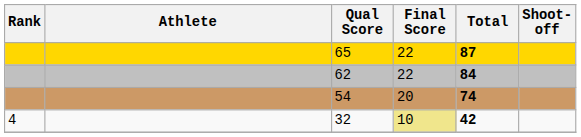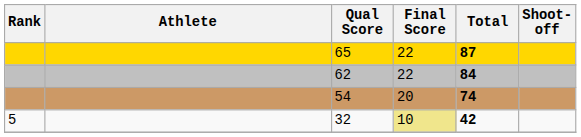 <table class="wikitable" style="font-size:95%" style="width:35em;" style="text-align:center">
 <tr>
 <th>Rank</th>
 <th width=250>Athlete</th>
 <th width=50>Qual Score</th>
 <th width=50>Final Score</th>
 <th width=50>Total</th>
 <th width=40>Shoot-off</th>
 </tr>
 <tr bgcolor=gold>
 <td></td>
 <td align=left></td>
 <td>65</td>
 <td>22</td>
 <td><strong>87</strong></td>
 <td></td>
 </tr>
 <tr bgcolor=silver>
 <td></td>
 <td align=left></td>
 <td>62</td>
 <td>22</td>
 <td><strong>84</strong></td>
 <td></td>
 </tr>
 <tr bgcolor=cc9966>
 <td></td>
 <td align=left></td>
 <td>54</td>
 <td>20</td>
 <td><strong>74</strong></td>
 <td></td>
 </tr>
 <tr>
-<td>4</td>
+<td>5</td>
 <td align=left></td>
 <td>32</td>
 <td style="background: khaki;">10</td>
 <td><strong>42</strong></td>
 <td></td>
 </tr>
 <tr>
 </tr>
 </table>
